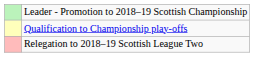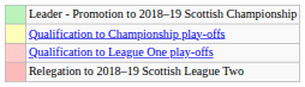 <table class="wikitable">
 <tr>
 <td style="width:20px; background:#BBF3BB;"></td>
 <td>Leader - Promotion to 2018–19 Scottish Championship</td>
 </tr>
 <tr>
 <td style="width:20px; background:#FFFFBB;"></td>
 <td><a href='#'>Qualification to Championship play-offs</a></td>
 </tr>
 <tr>
+<td style="width:20px; background:#FFCCCC;"></td>
+<td><a href='#'>Qualification to League One play-offs</a></td>
+</tr>
+<tr>
 <td style="width:20px; background:#FFBBBB;"></td>
 <td>Relegation to 2018–19 Scottish League Two</td>
 </tr>
 </table>
